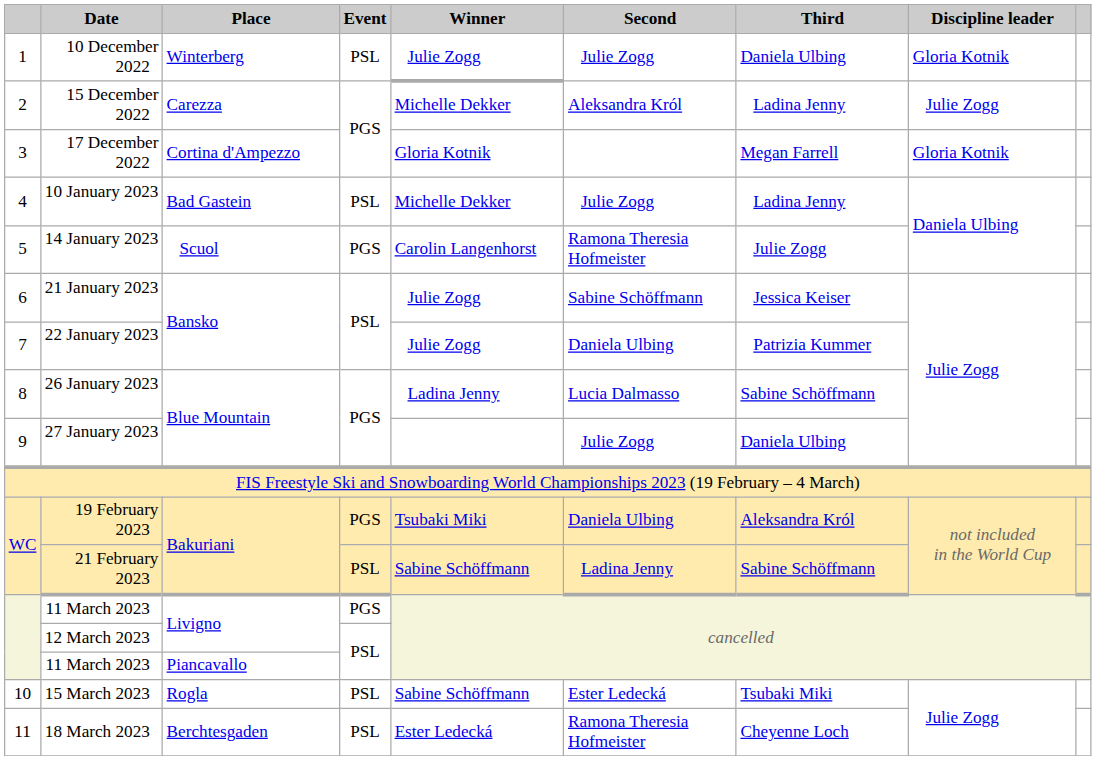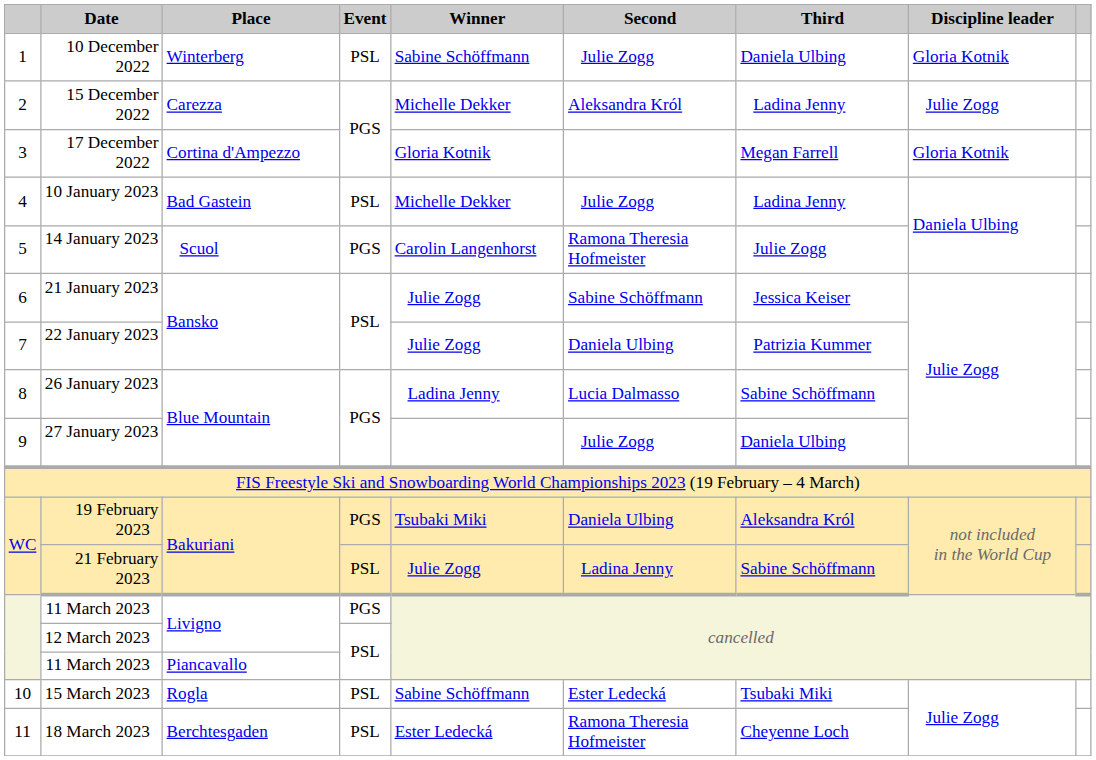 <table class="wikitable plainrowheaders" style="background:#fff; font-size:86%; line-height:16px; border:grey solid 1px; border-collapse:collapse;">
 <tr>
 <th scope="col" style="background:#ccc; width=30 px;"></th>
 <th scope="col" style="background:#ccc; width:120px;">Date</th>
 <th scope="col" style="background:#ccc; width:180px;">Place</th>
 <th scope="col" style="background:#ccc; width:30px;">Event</th>
 <th scope="col" style="background:#ccc; width:185px;">Winner</th>
 <th scope="col" style="background:#ccc; width:185px;">Second</th>
 <th scope="col" style="background:#ccc; width:185px;">Third</th>
 <th scope="col" style="background:#ccc; width:185px;">Discipline leader</th>
 <th scope="col" style="background:#ccc; width:10px;"></th>
 </tr>
 <tr>
 <td align="center">1</td>
 <td align="right">10 December 2022  </td>
 <td> <a href='#'>Winterberg</a></td>
 <td align="center">PSL</td>
-<td style="border-bottom-width:3px">   <a href='#'>Julie Zogg</a></td>
+<td> <a href='#'>Sabine Schöffmann</a></td>
 <td>   <a href='#'>Julie Zogg</a></td>
 <td> <a href='#'>Daniela Ulbing</a></td>
 <td> <a href='#'>Gloria Kotnik</a></td>
 <td></td>
 </tr>
 <tr>
 <td align="center">2</td>
 <td align="right">15 December 2022  </td>
 <td> <a href='#'>Carezza</a></td>
 <td rowspan=2 align="center">PGS</td>
 <td> <a href='#'>Michelle Dekker</a></td>
 <td>  <a href='#'>Aleksandra Król</a></td>
 <td>   <a href='#'>Ladina Jenny</a></td>
 <td>   <a href='#'>Julie Zogg</a></td>
 <td></td>
 </tr>
 <tr>
 <td align="center">3</td>
 <td align="right">17 December 2022  </td>
 <td> <a href='#'>Cortina d'Ampezzo</a></td>
 <td> <a href='#'>Gloria Kotnik</a></td>
 <td></td>
 <td> <a href='#'>Megan Farrell</a></td>
 <td> <a href='#'>Gloria Kotnik</a></td>
 <td></td>
 </tr>
 <tr>
 <td align="center">4</td>
 <td align="right">10 January 2023  </td>
 <td> <a href='#'>Bad Gastein</a></td>
 <td align="center">PSL</td>
 <td> <a href='#'>Michelle Dekker</a></td>
 <td>   <a href='#'>Julie Zogg</a></td>
 <td>    <a href='#'>Ladina Jenny</a></td>
 <td rowspan=2> <a href='#'>Daniela Ulbing</a></td>
 <td></td>
 </tr>
 <tr>
 <td align="center">5</td>
 <td align="right">14 January 2023  </td>
 <td>   <a href='#'>Scuol</a></td>
 <td align="center">PGS</td>
 <td> <a href='#'>Carolin Langenhorst</a></td>
 <td> <a href='#'>Ramona Theresia Hofmeister</a></td>
 <td>   <a href='#'>Julie Zogg</a></td>
 <td></td>
 </tr>
 <tr>
 <td align="center">6</td>
 <td align="right">21 January 2023  </td>
 <td rowspan=2> <a href='#'>Bansko</a></td>
 <td rowspan=2 align="center">PSL</td>
 <td>   <a href='#'>Julie Zogg</a></td>
 <td> <a href='#'>Sabine Schöffmann</a></td>
 <td>   <a href='#'>Jessica Keiser</a></td>
 <td rowspan="4">   <a href='#'>Julie Zogg</a></td>
 <td></td>
 </tr>
 <tr>
 <td align="center">7</td>
 <td align="right">22 January 2023  </td>
 <td>   <a href='#'>Julie Zogg</a></td>
 <td> <a href='#'>Daniela Ulbing</a></td>
 <td>   <a href='#'>Patrizia Kummer</a></td>
 <td></td>
 </tr>
 <tr>
 <td align="center">8</td>
 <td align="right">26 January 2023  </td>
 <td rowspan=2> <a href='#'>Blue Mountain</a></td>
 <td rowspan=2 align="center">PGS</td>
 <td>   <a href='#'>Ladina Jenny</a></td>
 <td> <a href='#'>Lucia Dalmasso</a></td>
 <td> <a href='#'>Sabine Schöffmann</a></td>
 <td></td>
 </tr>
 <tr>
 <td align="center">9</td>
 <td align="right">27 January 2023  </td>
 <td></td>
 <td>   <a href='#'>Julie Zogg</a></td>
 <td> <a href='#'>Daniela Ulbing</a></td>
 <td></td>
 </tr>
 <tr style="background:#FFEBAD">
 <td align=center style="border-top-width:3px" colspan=11><a href='#'>FIS Freestyle Ski and Snowboarding World Championships 2023</a> (19 February – 4 March)</td>
 </tr>
 <tr style="background:#FFEBAD">
 <td rowspan=2 align="center" style=color:#696969 style="border-bottom-width:3px"><a href='#'>WC</a></td>
 <td align="right">19 February 2023  </td>
 <td rowspan=2 style="border-bottom-width:3px"> <a href='#'>Bakuriani</a></td>
 <td align="center">PGS</td>
 <td> <a href='#'>Tsubaki Miki</a></td>
 <td> <a href='#'>Daniela Ulbing</a></td>
 <td> <a href='#'>Aleksandra Król</a></td>
 <td rowspan=2 align="center" style=color:#696969 style="border-bottom-width:3px"><em>not included<br>in the World Cup</em></td>
 <td></td>
 </tr>
 <tr style="background:#FFEBAD">
 <td style="border-bottom-width:3px" align="right">21 February 2023  </td>
 <td style="border-bottom-width:3px" align="center">PSL</td>
-<td> <a href='#'>Sabine Schöffmann</a></td>
+<td style="border-bottom-width:3px">   <a href='#'>Julie Zogg</a></td>
 <td style="border-bottom-width:3px">   <a href='#'>Ladina Jenny</a></td>
 <td style="border-bottom-width:3px"> <a href='#'>Sabine Schöffmann</a></td>
 <td style="border-bottom-width:3px"></td>
 </tr>
 <tr>
 <td rowspan=3 bgcolor="F5F5DC"></td>
 <td align="right">11 March 2023  </td>
 <td rowspan=2> <a href='#'>Livigno</a></td>
 <td align="center">PGS</td>
 <td rowspan=3 colspan=5 align=center bgcolor="F5F5DC" style=color:#696969><em>cancelled</em></td>
 </tr>
 <tr>
 <td align="right">12 March 2023  </td>
 <td rowspan=2 align="center">PSL</td>
 </tr>
 <tr>
 <td align="right">11 March 2023  </td>
 <td> <a href='#'>Piancavallo</a></td>
 </tr>
 <tr>
 <td align="center">10</td>
 <td align="right">15 March 2023  </td>
 <td> <a href='#'>Rogla</a></td>
 <td align="center">PSL</td>
 <td> <a href='#'>Sabine Schöffmann</a></td>
 <td> <a href='#'>Ester Ledecká</a></td>
 <td> <a href='#'>Tsubaki Miki</a></td>
 <td rowspan="2">   <a href='#'>Julie Zogg</a></td>
 <td></td>
 </tr>
 <tr>
 <td align="center">11</td>
 <td align="right">18 March 2023  </td>
 <td> <a href='#'>Berchtesgaden</a></td>
 <td align="center">PSL</td>
 <td> <a href='#'>Ester Ledecká</a></td>
 <td> <a href='#'>Ramona Theresia Hofmeister</a></td>
 <td> <a href='#'>Cheyenne Loch</a></td>
 <td></td>
 </tr>
 </table>
